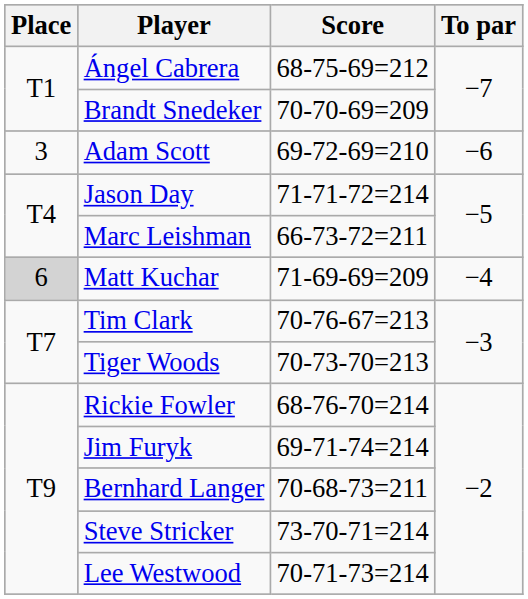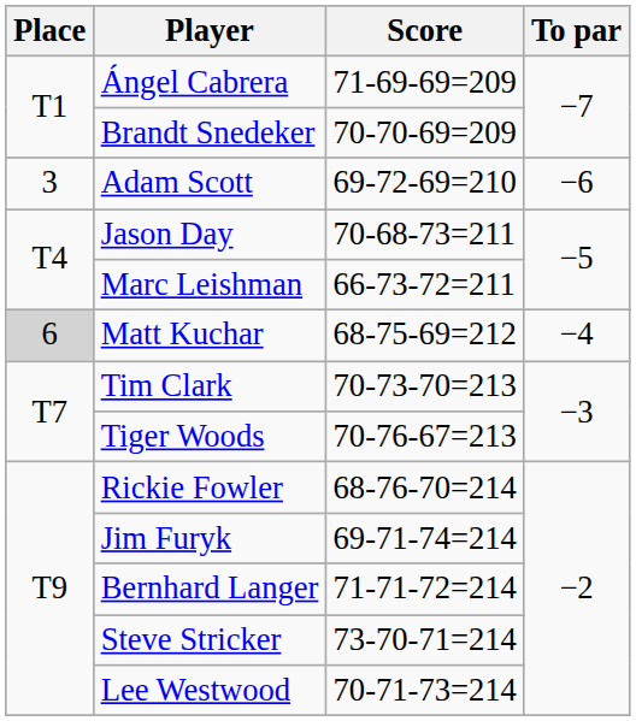 <table class="wikitable">
 <tr>
 <th>Place</th>
 <th>Player</th>
 <th>Score</th>
 <th>To par</th>
 </tr>
 <tr>
 <td rowspan="2" style="text-align:center;">T1</td>
 <td> <a href='#'>Ángel Cabrera</a></td>
-<td>68-75-69=212</td>
+<td>71-69-69=209</td>
 <td rowspan="2" style="text-align:center;">−7</td>
 </tr>
 <tr>
 <td> <a href='#'>Brandt Snedeker</a></td>
 <td>70-70-69=209</td>
 </tr>
 <tr>
 <td style="text-align:center;">3</td>
 <td> <a href='#'>Adam Scott</a></td>
 <td>69-72-69=210</td>
 <td style="text-align:center;">−6</td>
 </tr>
 <tr>
 <td rowspan="2" style="text-align:center;">T4</td>
 <td> <a href='#'>Jason Day</a></td>
-<td>71-71-72=214</td>
+<td>70-68-73=211</td>
 <td rowspan="2" style="text-align:center;">−5</td>
 </tr>
 <tr>
 <td> <a href='#'>Marc Leishman</a></td>
 <td>66-73-72=211</td>
 </tr>
 <tr>
 <td style="background: lightgrey; text-align:center;">6</td>
 <td> <a href='#'>Matt Kuchar</a></td>
-<td>71-69-69=209</td>
+<td>68-75-69=212</td>
 <td style="text-align:center;">−4</td>
 </tr>
 <tr>
 <td rowspan="2" style="text-align:center;">T7</td>
 <td> <a href='#'>Tim Clark</a></td>
-<td>70-76-67=213</td>
+<td>70-73-70=213</td>
 <td rowspan="2" style="text-align:center;">−3</td>
 </tr>
 <tr>
 <td> <a href='#'>Tiger Woods</a></td>
-<td>70-73-70=213</td>
+<td>70-76-67=213</td>
 </tr>
 <tr>
 <td rowspan="5" style="text-align:center;">T9</td>
 <td> <a href='#'>Rickie Fowler</a></td>
 <td>68-76-70=214</td>
 <td rowspan="5" style="text-align:center;">−2</td>
 </tr>
 <tr>
 <td> <a href='#'>Jim Furyk</a></td>
 <td>69-71-74=214</td>
 </tr>
 <tr>
 <td> <a href='#'>Bernhard Langer</a></td>
-<td>70-68-73=211</td>
+<td>71-71-72=214</td>
 </tr>
 <tr>
 <td> <a href='#'>Steve Stricker</a></td>
 <td>73-70-71=214</td>
 </tr>
 <tr>
 <td> <a href='#'>Lee Westwood</a></td>
 <td>70-71-73=214</td>
 </tr>
 </table>
